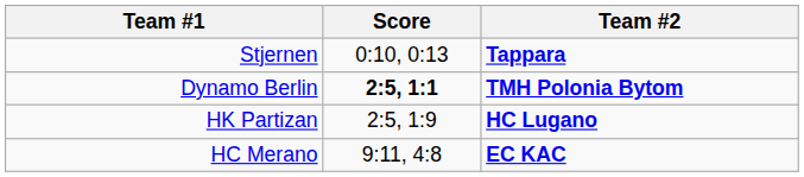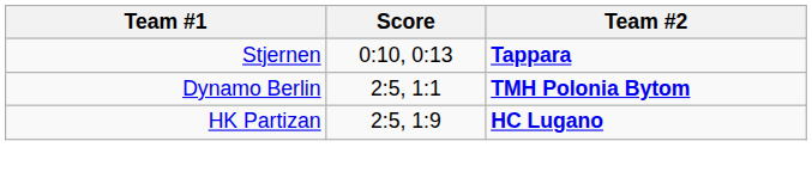 <table class="wikitable" style="text-align: center;">
 <tr>
 <th width=22%>Team #1</th>
 <th width=11%>Score</th>
 <th width=22%>Team #2</th>
 </tr>
 <tr>
 <td style="text-align: right;"><a href='#'>Stjernen</a> </td>
 <td>0:10, 0:13</td>
 <td style="text-align: left;"> <strong><a href='#'>Tappara</a></strong></td>
 </tr>
 <tr>
 <td style="text-align: right;"><a href='#'>Dynamo Berlin</a> </td>
-<td><strong>2:5, 1:1</strong></td>
+<td>2:5, 1:1</td>
 <td style="text-align: left;"> <strong><a href='#'>TMH Polonia Bytom</a></strong></td>
 </tr>
 <tr>
 <td style="text-align: right;"><a href='#'>HK Partizan</a> </td>
 <td>2:5, 1:9</td>
 <td style="text-align: left;"> <strong><a href='#'>HC Lugano</a></strong></td>
 </tr>
-<tr>
-<td style="text-align: right;"><a href='#'>HC Merano</a> </td>
-<td>9:11, 4:8</td>
-<td style="text-align: left;"> <strong><a href='#'>EC KAC</a></strong></td>
-</tr>
 </table>
